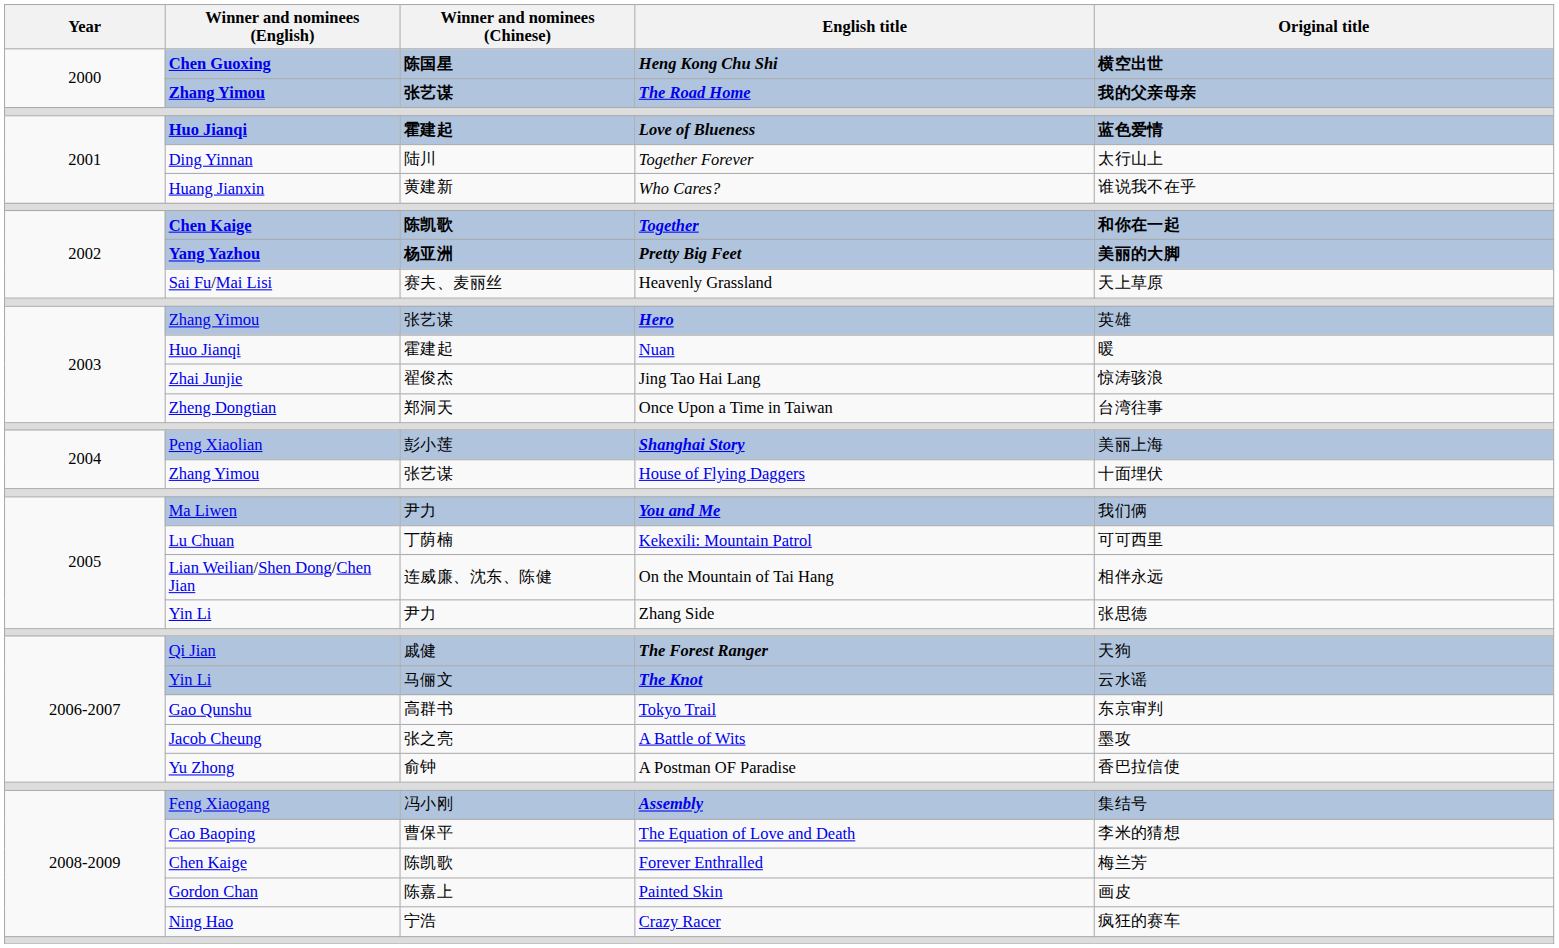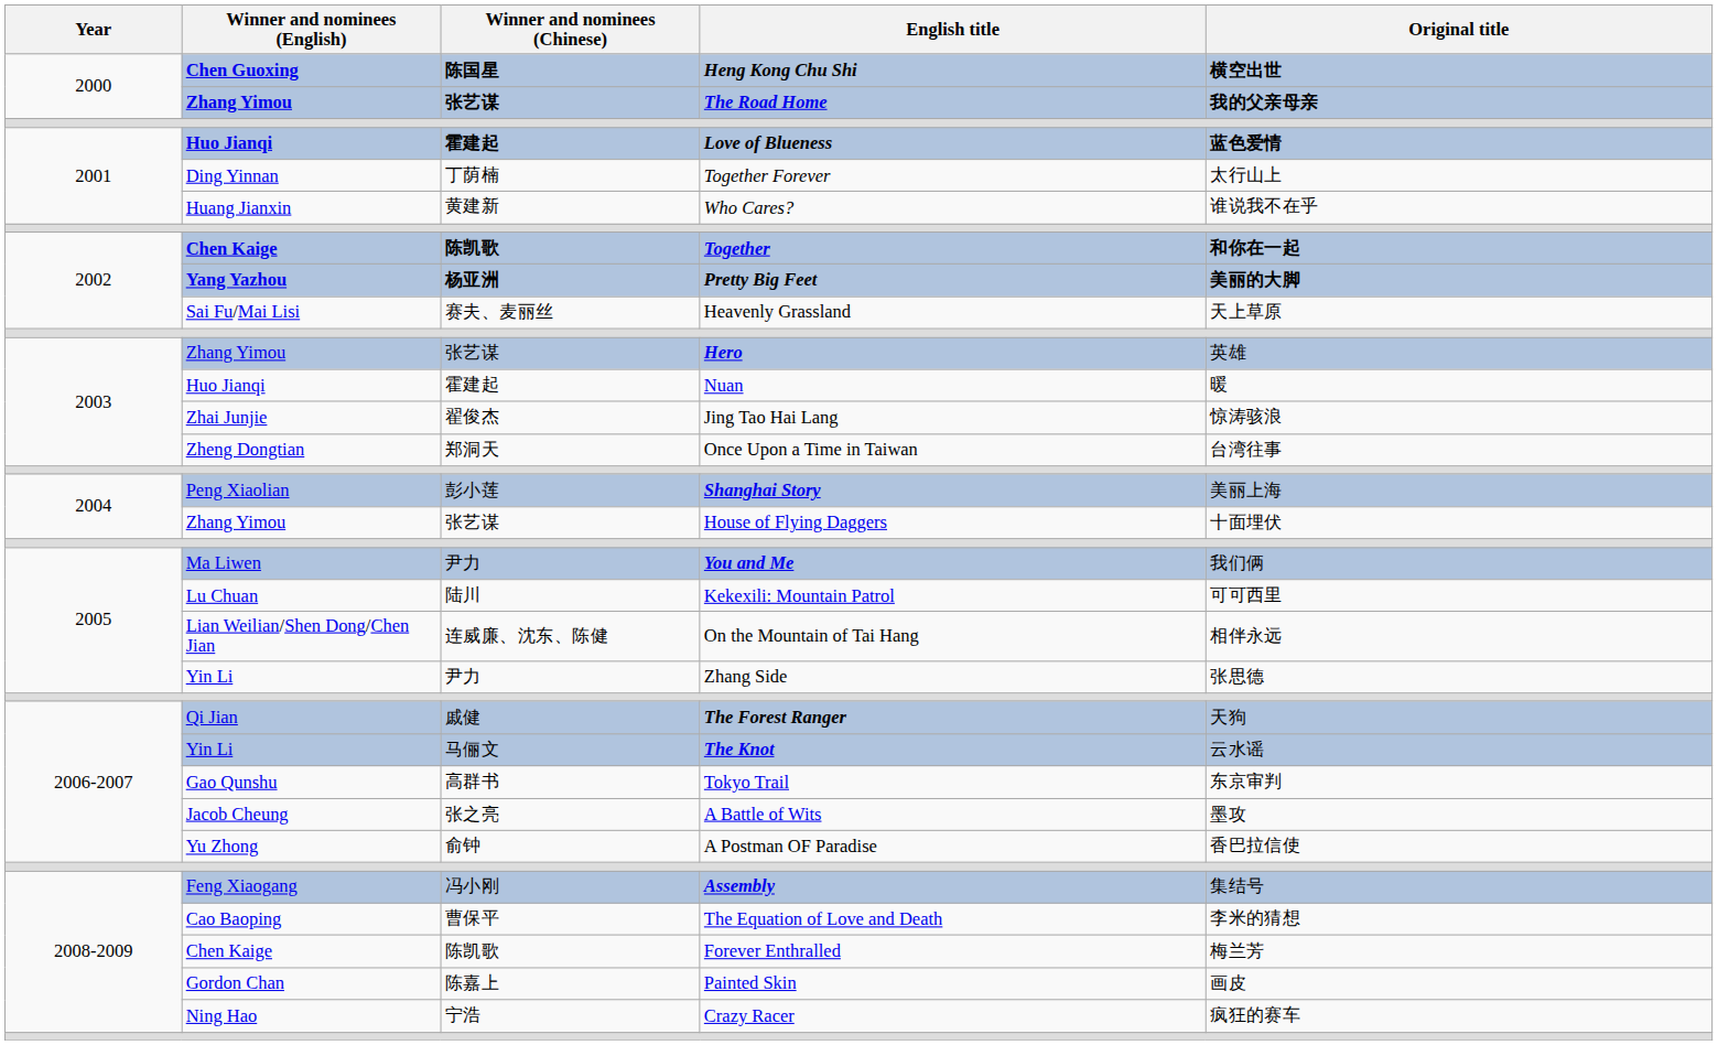 <table class="wikitable" width="95%" cellpadding="5">
 <tr>
 <th width="100"><strong>Year</strong></th>
 <th width="150"><strong>Winner and nominees<br>(English)</strong></th>
 <th width="150"><strong>Winner and nominees<br>(Chinese)</strong></th>
 <th width="300"><strong>English title</strong></th>
 <th width="300"><strong>Original title</strong></th>
 </tr>
 <tr>
 <td rowspan="2" style="text-align:center;">2000</td>
 <td style="background:#B0C4DE;"><strong><a href='#'>Chen Guoxing</a></strong></td>
 <td style="background:#B0C4DE;"><strong>陈国星</strong></td>
 <td style="background:#B0C4DE;"><strong><em>Heng Kong Chu Shi</em></strong></td>
 <td style="background:#B0C4DE;"><strong>横空出世</strong></td>
 </tr>
 <tr>
 <td style="background:#B0C4DE;"><strong><a href='#'>Zhang Yimou</a></strong></td>
 <td style="background:#B0C4DE;"><strong>张艺谋</strong></td>
 <td style="background:#B0C4DE;"><strong><em><a href='#'>The Road Home</a></em></strong></td>
 <td style="background:#B0C4DE;"><strong>我的父亲母亲</strong></td>
 </tr>
 <tr bgcolor=#DDDDDD>
 <td colspan=5></td>
 </tr>
 <tr>
 <td rowspan="3" style="text-align:center;">2001</td>
 <td style="background:#B0C4DE;"><strong><a href='#'>Huo Jianqi</a></strong></td>
 <td style="background:#B0C4DE;"><strong>霍建起</strong></td>
 <td style="background:#B0C4DE;"><strong><em>Love of Blueness</em></strong></td>
 <td style="background:#B0C4DE;"><strong>蓝色爱情</strong></td>
 </tr>
 <tr>
 <td><a href='#'>Ding Yinnan</a></td>
-<td>陆川</td>
+<td>丁荫楠</td>
 <td><em>Together Forever</em></td>
 <td>太行山上</td>
 </tr>
 <tr>
 <td><a href='#'>Huang Jianxin</a></td>
 <td>黄建新</td>
 <td><em>Who Cares?</em></td>
 <td>谁说我不在乎</td>
 </tr>
 <tr bgcolor=#DDDDDD>
 <td colspan=5></td>
 </tr>
 <tr>
 <td rowspan="3" style="text-align:center;">2002</td>
 <td style="background:#B0C4DE;"><strong><a href='#'>Chen Kaige</a></strong></td>
 <td style="background:#B0C4DE;"><strong>陈凯歌</strong></td>
 <td style="background:#B0C4DE;"><strong><em><a href='#'>Together</a></em></strong></td>
 <td style="background:#B0C4DE;"><strong>和你在一起</strong></td>
 </tr>
 <tr>
 <td style="background:#B0C4DE;"><strong><a href='#'>Yang Yazhou</a></strong></td>
 <td style="background:#B0C4DE;"><strong>杨亚洲</strong></td>
 <td style="background:#B0C4DE;"><strong><em>Pretty Big Feet</em></strong></td>
 <td style="background:#B0C4DE;"><strong>美丽的大脚<em></td>
 </tr>
 <tr>
 <td><a href='#'>Sai Fu</a>/<a href='#'>Mai Lisi</a></td>
 <td>赛夫、麦丽丝</td>
 <td></em>Heavenly Grassland<em></td>
 <td>天上草原</td>
 </tr>
 <tr bgcolor=#DDDDDD>
 <td colspan=5></td>
 </tr>
 <tr>
 <td rowspan="4" style="text-align:center;">2003</td>
 <td style="background:#B0C4DE;"></strong><a href='#'>Zhang Yimou</a><strong></td>
 <td style="background:#B0C4DE;"></strong>张艺谋<strong></td>
 <td style="background:#B0C4DE;"><strong><em><a href='#'>Hero</a></em></strong></td>
 <td style="background:#B0C4DE;"></strong>英雄<strong></td>
 </tr>
 <tr>
 <td><a href='#'>Huo Jianqi</a></td>
 <td>霍建起</td>
 <td></em><a href='#'>Nuan</a><em></td>
 <td>暖</td>
 </tr>
 <tr>
 <td><a href='#'>Zhai Junjie</a></td>
 <td>翟俊杰</td>
 <td></em>Jing Tao Hai Lang<em></td>
 <td>惊涛骇浪</td>
 </tr>
 <tr>
 <td><a href='#'>Zheng Dongtian</a></td>
 <td>郑洞天</td>
 <td></em>Once Upon a Time in Taiwan<em></td>
 <td>台湾往事</td>
 </tr>
 <tr bgcolor=#DDDDDD>
 <td colspan=5></td>
 </tr>
 <tr>
 <td rowspan="2" style="text-align:center;">2004</td>
 <td style="background:#B0C4DE;"></strong><a href='#'>Peng Xiaolian</a><strong></td>
 <td style="background:#B0C4DE;"></strong>彭小莲<strong></td>
 <td style="background:#B0C4DE;"><strong><em><a href='#'>Shanghai Story</a></em></strong></td>
 <td style="background:#B0C4DE;"></strong>美丽上海<strong></td>
 </tr>
 <tr>
 <td><a href='#'>Zhang Yimou</a></td>
 <td>张艺谋</td>
 <td></em><a href='#'>House of Flying Daggers</a><em></td>
 <td>十面埋伏</td>
 </tr>
 <tr bgcolor=#DDDDDD>
 <td colspan=5></td>
 </tr>
 <tr>
 <td rowspan="4" style="text-align:center;">2005</td>
 <td style="background:#B0C4DE;"></strong><a href='#'>Ma Liwen</a><strong></td>
 <td style="background:#B0C4DE;"></strong>尹力<strong></td>
 <td style="background:#B0C4DE;"><strong><em><a href='#'>You and Me</a></em></strong></td>
 <td style="background:#B0C4DE;"></strong>我们俩<strong></td>
 </tr>
 <tr>
 <td><a href='#'>Lu Chuan</a></td>
-<td>丁荫楠</td>
+<td>陆川</td>
 <td></em><a href='#'>Kekexili: Mountain Patrol</a><em></td>
 <td>可可西里</td>
 </tr>
 <tr>
 <td><a href='#'>Lian Weilian</a>/<a href='#'>Shen Dong</a>/<a href='#'>Chen Jian</a></td>
 <td>连威廉、沈东、陈健</td>
 <td></em>On the Mountain of Tai Hang<em></td>
 <td>相伴永远</td>
 </tr>
 <tr>
 <td><a href='#'>Yin Li</a></td>
 <td>尹力</td>
 <td></em>Zhang Side<em></td>
 <td>张思德</td>
 </tr>
 <tr bgcolor=#DDDDDD>
 <td colspan=5></td>
 </tr>
 <tr>
 <td rowspan="5" style="text-align:center;">2006-2007</td>
 <td style="background:#B0C4DE;"></strong><a href='#'>Qi Jian</a><strong></td>
 <td style="background:#B0C4DE;"></strong>戚健<strong></td>
 <td style="background:#B0C4DE;"><strong><em>The Forest Ranger</em></strong></td>
 <td style="background:#B0C4DE;"></strong>天狗<strong></td>
 </tr>
 <tr>
 <td style="background:#B0C4DE;"></strong><a href='#'>Yin Li</a><strong></td>
 <td style="background:#B0C4DE;"></strong>马俪文<strong></td>
 <td style="background:#B0C4DE;"><strong><em><a href='#'>The Knot</a></em></strong></td>
 <td style="background:#B0C4DE;"></strong>云水谣<strong></td>
 </tr>
 <tr>
 <td><a href='#'>Gao Qunshu</a></td>
 <td>高群书</td>
 <td></em><a href='#'>Tokyo Trail</a><em></td>
 <td>东京审判</td>
 </tr>
 <tr>
 <td><a href='#'>Jacob Cheung</a></td>
 <td>张之亮</td>
 <td></em><a href='#'>A Battle of Wits</a><em></td>
 <td>墨攻</td>
 </tr>
 <tr>
 <td><a href='#'>Yu Zhong</a></td>
 <td>俞钟</td>
 <td></em>A Postman OF Paradise<em></td>
 <td>香巴拉信使</td>
 </tr>
 <tr bgcolor=#DDDDDD>
 <td colspan=5></td>
 </tr>
 <tr>
 <td rowspan="5" style="text-align:center;">2008-2009</td>
 <td style="background:#B0C4DE;"></strong><a href='#'>Feng Xiaogang</a><strong></td>
 <td style="background:#B0C4DE;"></strong>冯小刚<strong></td>
 <td style="background:#B0C4DE;"><strong><em><a href='#'>Assembly</a></em></strong></td>
 <td style="background:#B0C4DE;"></strong>集结号<strong></td>
 </tr>
 <tr>
 <td><a href='#'>Cao Baoping</a></td>
 <td>曹保平</td>
 <td></em><a href='#'>The Equation of Love and Death</a><em></td>
 <td>李米的猜想</td>
 </tr>
 <tr>
 <td><a href='#'>Chen Kaige</a></td>
 <td>陈凯歌</td>
 <td></em><a href='#'>Forever Enthralled</a><em></td>
 <td>梅兰芳</td>
 </tr>
 <tr>
 <td><a href='#'>Gordon Chan</a></td>
 <td>陈嘉上</td>
 <td></em><a href='#'>Painted Skin</a><em></td>
 <td>画皮</td>
 </tr>
 <tr>
 <td><a href='#'>Ning Hao</a></td>
 <td>宁浩</td>
 <td></em><a href='#'>Crazy Racer</a><em></td>
 <td>疯狂的赛车</td>
 </tr>
 <tr bgcolor=#DDDDDD>
 <td colspan=5></td>
 </tr>
 </table>
